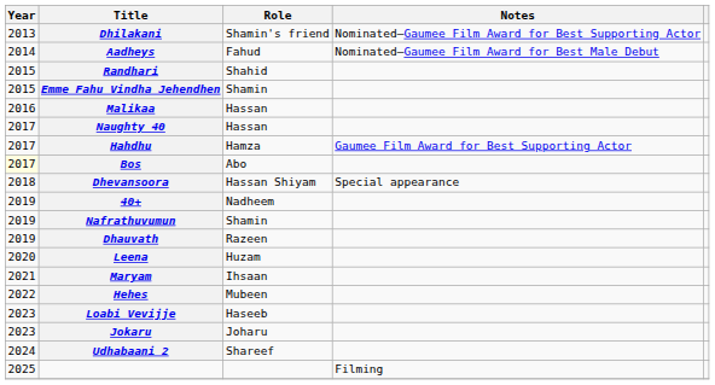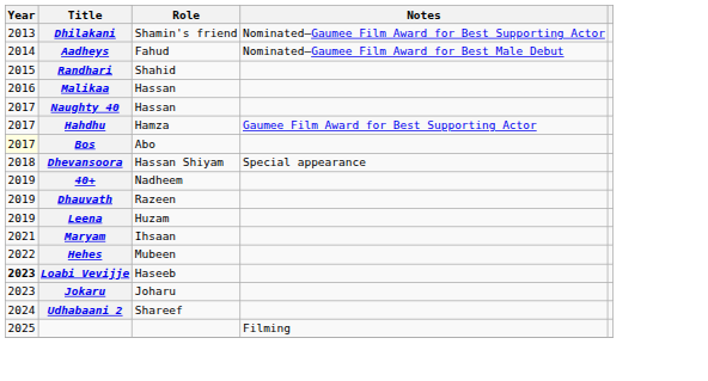 <table class="wikitable sortable plainrowheaders">
 <tr style="background:#ccc; text-align:center;">
 <th scope="col">Year</th>
 <th scope="col">Title</th>
 <th scope="col">Role</th>
 <th scope="col">Notes</th>
 <th scope="col" class="unsortable"></th>
 </tr>
 <tr>
 <td>2013</td>
 <th scope="row"><em><a href='#'>Dhilakani</a></em></th>
 <td>Shamin's friend</td>
 <td>Nominated—<a href='#'>Gaumee Film Award for Best Supporting Actor</a></td>
 <td style="text-align: center;"></td>
 </tr>
 <tr>
 <td>2014</td>
 <th scope="row"><em><a href='#'>Aadheys</a></em></th>
 <td>Fahud</td>
 <td>Nominated—<a href='#'>Gaumee Film Award for Best Male Debut</a></td>
 <td style="text-align: center;"></td>
 </tr>
 <tr>
 <td>2015</td>
 <th scope="row"><em><a href='#'>Randhari</a></em></th>
 <td>Shahid</td>
-<td></td>
-<td style="text-align: center;"></td>
-</tr>
-<tr>
-<td>2015</td>
-<th scope="row"><em><a href='#'>Emme Fahu Vindha Jehendhen</a></em></th>
-<td>Shamin</td>
 <td></td>
 <td style="text-align: center;"></td>
 </tr>
 <tr>
 <td>2016</td>
 <th scope="row"><em><a href='#'>Malikaa</a></em></th>
 <td>Hassan</td>
 <td></td>
 <td style="text-align: center;"></td>
 </tr>
 <tr>
 <td>2017</td>
 <th scope="row"><em><a href='#'>Naughty 40</a></em></th>
 <td>Hassan</td>
 <td></td>
 <td style="text-align: center;"></td>
 </tr>
 <tr>
 <td>2017</td>
 <th scope="row"><em><a href='#'>Hahdhu</a></em></th>
 <td>Hamza</td>
 <td><a href='#'>Gaumee Film Award for Best Supporting Actor</a></td>
 <td style="text-align: center;"></td>
 </tr>
 <tr>
 <td style="background: lightyellow;">2017</td>
 <th scope="row"><em><a href='#'>Bos</a></em></th>
 <td>Abo</td>
 <td></td>
 <td style="text-align: center;"></td>
 </tr>
 <tr>
 <td>2018</td>
 <th scope="row"><em><a href='#'>Dhevansoora</a></em></th>
 <td>Hassan Shiyam</td>
 <td>Special appearance</td>
 <td style="text-align: center;"></td>
 </tr>
 <tr>
 <td>2019</td>
 <th scope="row"><em><a href='#'>40+</a></em></th>
 <td>Nadheem</td>
 <td></td>
 <td style="text-align: center;"></td>
 </tr>
 <tr>
 <td>2019</td>
-<th scope="row"><em><a href='#'>Nafrathuvumun</a></em></th>
-<td>Shamin</td>
-<td></td>
-<td style="text-align: center;"></td>
-</tr>
-<tr>
-<td>2019</td>
 <th scope="row"><em><a href='#'>Dhauvath</a></em></th>
 <td>Razeen</td>
 <td></td>
 <td style="text-align: center;"></td>
 </tr>
 <tr>
-<td>2020</td>
+<td>2019</td>
 <th scope="row"><em><a href='#'>Leena</a></em></th>
 <td>Huzam</td>
 <td></td>
 <td style="text-align: center;"></td>
 </tr>
 <tr>
 <td>2021</td>
 <th scope="row"><a href='#'><em>Maryam</em></a></th>
 <td>Ihsaan</td>
 <td></td>
 <td style="text-align:center;"></td>
 </tr>
 <tr>
 <td>2022</td>
 <th scope="row"><em><a href='#'>Hehes</a></em></th>
 <td>Mubeen</td>
 <td></td>
 <td style="text-align:center;"></td>
 </tr>
 <tr>
-<td>2023</td>
+<td><strong>2023</strong></td>
 <th scope="row"><em><a href='#'>Loabi Vevijje</a></em></th>
 <td>Haseeb</td>
 <td></td>
 <td style="text-align:center;"></td>
 </tr>
 <tr>
 <td>2023</td>
 <th scope="row"><em><a href='#'>Jokaru</a></em></th>
 <td>Joharu</td>
 <td></td>
 <td style="text-align:center;"></td>
 </tr>
 <tr>
 <td>2024</td>
 <th scope="row"><em><a href='#'>Udhabaani 2</a></em></th>
 <td>Shareef</td>
 <td></td>
 <td style="text-align:center;"></td>
 </tr>
 <tr>
 <td>2025</td>
 <td></td>
 <td></td>
 <td>Filming</td>
 <td></td>
 </tr>
 <tr>
 </tr>
 </table>
